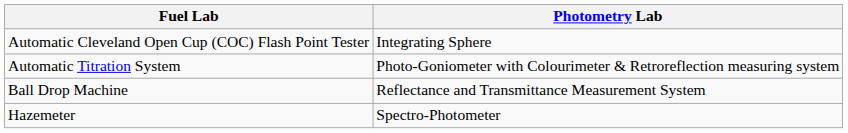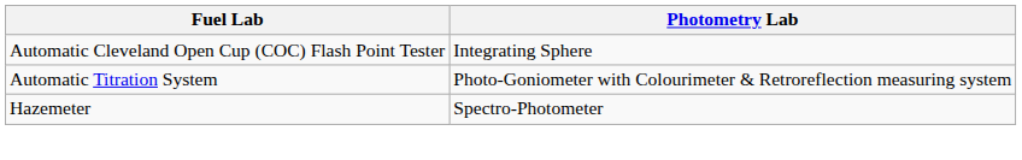 <table class="wikitable">
 <tr>
 <th>Fuel Lab</th>
 <th><a href='#'>Photometry</a> Lab</th>
 </tr>
 <tr>
 <td>Automatic Cleveland Open Cup (COC) Flash Point Tester</td>
 <td>Integrating Sphere</td>
 </tr>
 <tr>
 <td>Automatic <a href='#'>Titration</a> System</td>
 <td>Photo-Goniometer with Colourimeter & Retroreflection measuring system</td>
 </tr>
 <tr>
-<td>Ball Drop Machine</td>
-<td>Reflectance and Transmittance Measurement System</td>
-</tr>
-<tr>
 <td>Hazemeter</td>
 <td>Spectro-Photometer</td>
 </tr>
 </table>
